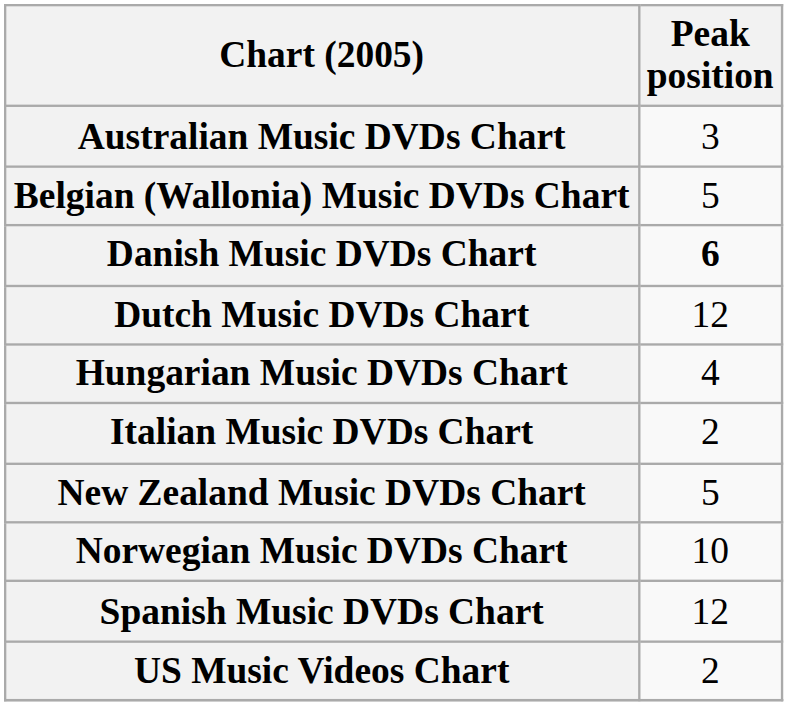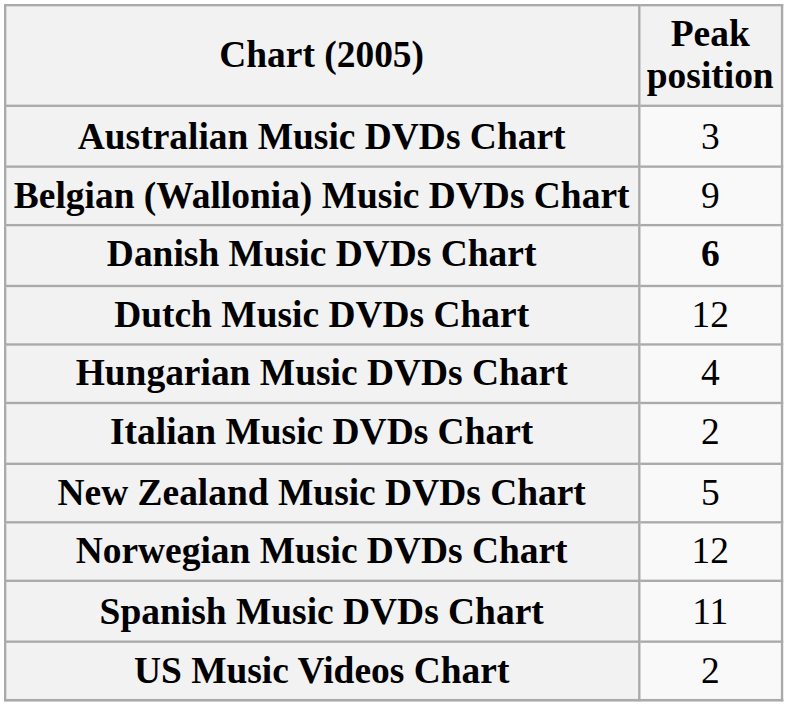 <table class="wikitable plainrowheaders sortable" style="text-align:center;" border="1">
 <tr>
 <th scope="col">Chart (2005)</th>
 <th scope="col">Peak<br>position</th>
 </tr>
 <tr>
 <th scope="row">Australian Music DVDs Chart</th>
 <td>3</td>
 </tr>
 <tr>
 <th scope="row">Belgian (Wallonia) Music DVDs Chart</th>
-<td>5</td>
+<td>9</td>
 </tr>
 <tr>
 <th scope="row">Danish Music DVDs Chart</th>
 <td><strong>6</strong></td>
 </tr>
 <tr>
 <th scope="row">Dutch Music DVDs Chart</th>
 <td>12</td>
 </tr>
 <tr>
 <th scope="row">Hungarian Music DVDs Chart</th>
 <td>4</td>
 </tr>
 <tr>
 <th scope="row">Italian Music DVDs Chart</th>
 <td>2</td>
 </tr>
 <tr>
 <th scope="row">New Zealand Music DVDs Chart</th>
 <td>5</td>
 </tr>
 <tr>
 <th scope="row">Norwegian Music DVDs Chart</th>
-<td>10</td>
+<td>12</td>
 </tr>
 <tr>
 <th scope="row">Spanish Music DVDs Chart</th>
-<td>12</td>
+<td>11</td>
 </tr>
 <tr>
 <th scope="row">US Music Videos Chart</th>
 <td>2</td>
 </tr>
 <tr>
 </tr>
 </table>
